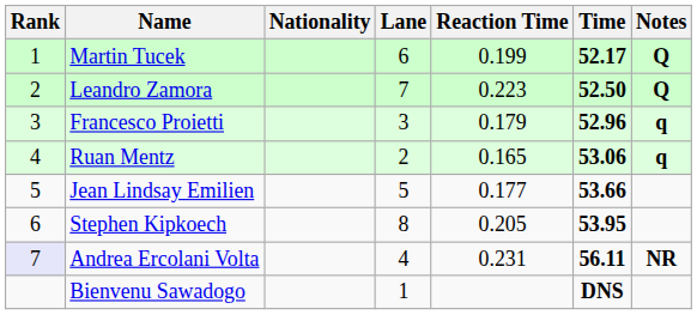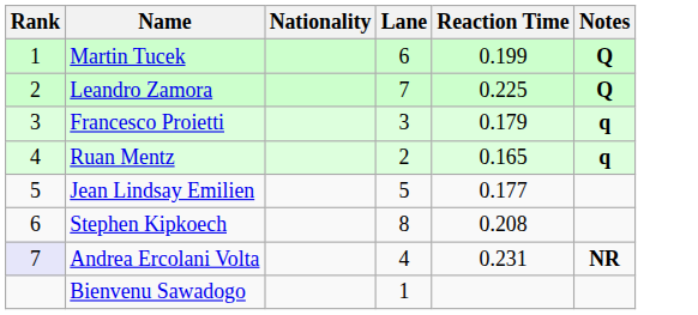 <table class="wikitable sortable" style="text-align:center">
 <tr>
 <th>Rank</th>
 <th>Name</th>
 <th>Nationality</th>
 <th>Lane</th>
 <th>Reaction Time</th>
-<th>Time</th>
 <th>Notes</th>
 </tr>
 <tr bgcolor=ccffcc>
 <td>1</td>
 <td align=left><a href='#'>Martin Tucek</a></td>
 <td align=left></td>
 <td>6</td>
 <td>0.199</td>
-<td><strong>52.17</strong></td>
 <td><strong>Q</strong></td>
 </tr>
 <tr bgcolor=ccffcc>
 <td>2</td>
 <td align=left><a href='#'>Leandro Zamora</a></td>
 <td align=left></td>
 <td>7</td>
-<td>0.223</td>
-<td><strong>52.50</strong></td>
+<td>0.225</td>
 <td><strong>Q</strong></td>
 </tr>
 <tr bgcolor=ddffdd>
 <td>3</td>
 <td align=left><a href='#'>Francesco Proietti</a></td>
 <td align=left></td>
 <td>3</td>
 <td>0.179</td>
-<td><strong>52.96</strong></td>
 <td><strong>q</strong></td>
 </tr>
 <tr bgcolor=ddffdd>
 <td>4</td>
 <td align=left><a href='#'>Ruan Mentz</a></td>
 <td align=left></td>
 <td>2</td>
 <td>0.165</td>
-<td><strong>53.06</strong></td>
 <td><strong>q</strong></td>
 </tr>
 <tr>
 <td>5</td>
 <td align=left><a href='#'>Jean Lindsay Emilien</a></td>
 <td align=left></td>
 <td>5</td>
 <td>0.177</td>
-<td><strong>53.66</strong></td>
 <td></td>
 </tr>
 <tr>
 <td>6</td>
 <td align=left><a href='#'>Stephen Kipkoech</a></td>
 <td align=left></td>
 <td>8</td>
-<td>0.205</td>
-<td><strong>53.95</strong></td>
+<td>0.208</td>
 <td></td>
 </tr>
 <tr>
 <td style="background: lavender;">7</td>
 <td align=left><a href='#'>Andrea Ercolani Volta</a></td>
 <td align=left></td>
 <td>4</td>
 <td>0.231</td>
-<td><strong>56.11</strong></td>
 <td><strong>NR</strong></td>
 </tr>
 <tr>
 <td></td>
 <td align=left><a href='#'>Bienvenu Sawadogo</a></td>
 <td align=left></td>
 <td>1</td>
 <td></td>
-<td><strong>DNS</strong></td>
 <td></td>
 </tr>
 </table>
